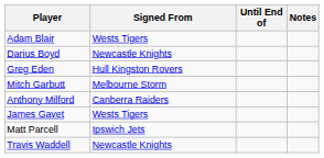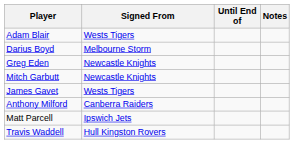 <table class="wikitable" style="font-size:90%">
 <tr bgcolor="#efefef">
 <th width="120">Player</th>
 <th width="210">Signed From</th>
 <th width="70">Until End of</th>
 <th width="40">Notes</th>
 </tr>
 <tr>
 <td><a href='#'>Adam Blair</a></td>
 <td> <a href='#'>Wests Tigers</a></td>
 <td></td>
 <td></td>
 </tr>
 <tr>
 <td><a href='#'>Darius Boyd</a></td>
+<td> <a href='#'>Melbourne Storm</a></td>
+<td></td>
+<td></td>
+</tr>
+<tr>
+<td><a href='#'>Greg Eden</a></td>
 <td> <a href='#'>Newcastle Knights</a></td>
 <td></td>
 <td></td>
 </tr>
 <tr>
-<td><a href='#'>Greg Eden</a></td>
-<td> <a href='#'>Hull Kingston Rovers</a></td>
+<td><a href='#'>Mitch Garbutt</a></td>
+<td> <a href='#'>Newcastle Knights</a></td>
 <td></td>
 <td></td>
 </tr>
 <tr>
-<td><a href='#'>Mitch Garbutt</a></td>
-<td> <a href='#'>Melbourne Storm</a></td>
+<td><a href='#'>James Gavet</a></td>
+<td> <a href='#'>Wests Tigers</a></td>
 <td></td>
 <td></td>
 </tr>
 <tr>
 <td><a href='#'>Anthony Milford</a></td>
 <td> <a href='#'>Canberra Raiders</a></td>
-<td></td>
-<td></td>
-</tr>
-<tr>
-<td><a href='#'>James Gavet</a></td>
-<td> <a href='#'>Wests Tigers</a></td>
 <td></td>
 <td></td>
 </tr>
 <tr>
 <td>Matt Parcell</td>
 <td> <a href='#'>Ipswich Jets</a></td>
 <td></td>
 <td></td>
 </tr>
 <tr>
 <td><a href='#'>Travis Waddell</a></td>
-<td> <a href='#'>Newcastle Knights</a></td>
+<td> <a href='#'>Hull Kingston Rovers</a></td>
 <td></td>
 <td></td>
 </tr>
 </table>
